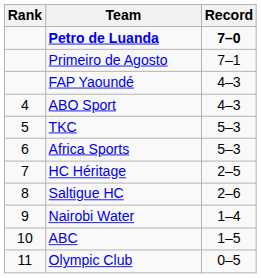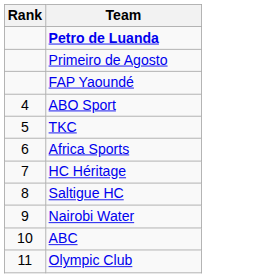 <table class=wikitable style="text-align:center;">
 <tr>
 <th>Rank</th>
 <th width=170>Team</th>
-<th>Record</th>
 </tr>
 <tr>
 <td></td>
 <td align=left> <strong><a href='#'>Petro de Luanda</a></strong></td>
-<td><strong>7–0</strong></td>
 </tr>
 <tr>
 <td></td>
 <td align=left> <a href='#'>Primeiro de Agosto</a></td>
-<td>7–1</td>
 </tr>
 <tr>
 <td></td>
 <td align=left> <a href='#'>FAP Yaoundé</a></td>
-<td>4–3</td>
 </tr>
 <tr>
 <td>4</td>
 <td align=left> <a href='#'>ABO Sport</a></td>
-<td>4–3</td>
 </tr>
 <tr>
 <td>5</td>
 <td align=left> <a href='#'>TKC</a></td>
-<td>5–3</td>
 </tr>
 <tr>
 <td>6</td>
 <td align=left> <a href='#'>Africa Sports</a></td>
-<td>5–3</td>
 </tr>
 <tr>
 <td>7</td>
 <td align=left> <a href='#'>HC Héritage</a></td>
-<td>2–5</td>
 </tr>
 <tr>
 <td>8</td>
 <td align=left> <a href='#'>Saltigue HC</a></td>
-<td>2–6</td>
 </tr>
 <tr>
 <td>9</td>
 <td align=left> <a href='#'>Nairobi Water</a></td>
-<td>1–4</td>
 </tr>
 <tr>
 <td>10</td>
 <td align=left> <a href='#'>ABC</a></td>
-<td>1–5</td>
 </tr>
 <tr>
 <td>11</td>
 <td align=left> <a href='#'>Olympic Club</a></td>
-<td>0–5</td>
 </tr>
 </table>
